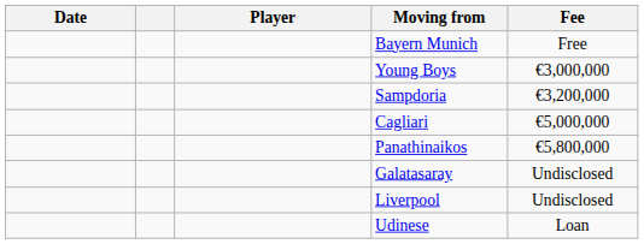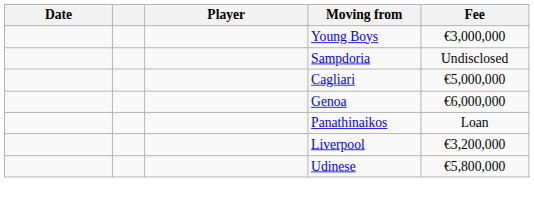 <table class="wikitable sortable">
 <tr>
 <th style="width:120px;">Date</th>
 <th style="width:30px;"></th>
 <th style="width:185px;">Player</th>
 <th style="width:125px;">Moving from</th>
 <th style="width:120px;" class="unsortable">Fee</th>
-</tr>
-<tr>
-<td></td>
-<td align=center></td>
-<td> </td>
-<td> <a href='#'>Bayern Munich</a></td>
-<td align=center>Free</td>
 </tr>
 <tr>
 <td></td>
 <td align=center></td>
 <td> </td>
 <td> <a href='#'>Young Boys</a></td>
 <td align=center>€3,000,000</td>
 </tr>
 <tr>
 <td></td>
 <td align=center></td>
 <td> </td>
 <td> <a href='#'>Sampdoria</a></td>
-<td align=center>€3,200,000</td>
+<td align=center>Undisclosed</td>
 </tr>
 <tr>
 <td></td>
 <td align=center></td>
 <td> </td>
 <td> <a href='#'>Cagliari</a></td>
 <td align=center>€5,000,000</td>
 </tr>
 <tr>
 <td></td>
 <td align=center></td>
 <td> </td>
-<td> <a href='#'>Panathinaikos</a></td>
-<td align=center>€5,800,000</td>
+<td> <a href='#'>Genoa</a></td>
+<td align=center>€6,000,000</td>
 </tr>
 <tr>
 <td></td>
 <td align=center></td>
 <td> </td>
-<td> <a href='#'>Galatasaray</a></td>
-<td align=center>Undisclosed</td>
+<td> <a href='#'>Panathinaikos</a></td>
+<td align=center>Loan</td>
 </tr>
 <tr>
 <td></td>
 <td align=center></td>
 <td> </td>
 <td> <a href='#'>Liverpool</a></td>
-<td align=center>Undisclosed</td>
+<td align=center>€3,200,000</td>
 </tr>
 <tr>
 <td></td>
 <td align=center></td>
 <td> </td>
 <td> <a href='#'>Udinese</a></td>
-<td align=center>Loan</td>
+<td align=center>€5,800,000</td>
 </tr>
 </table>
